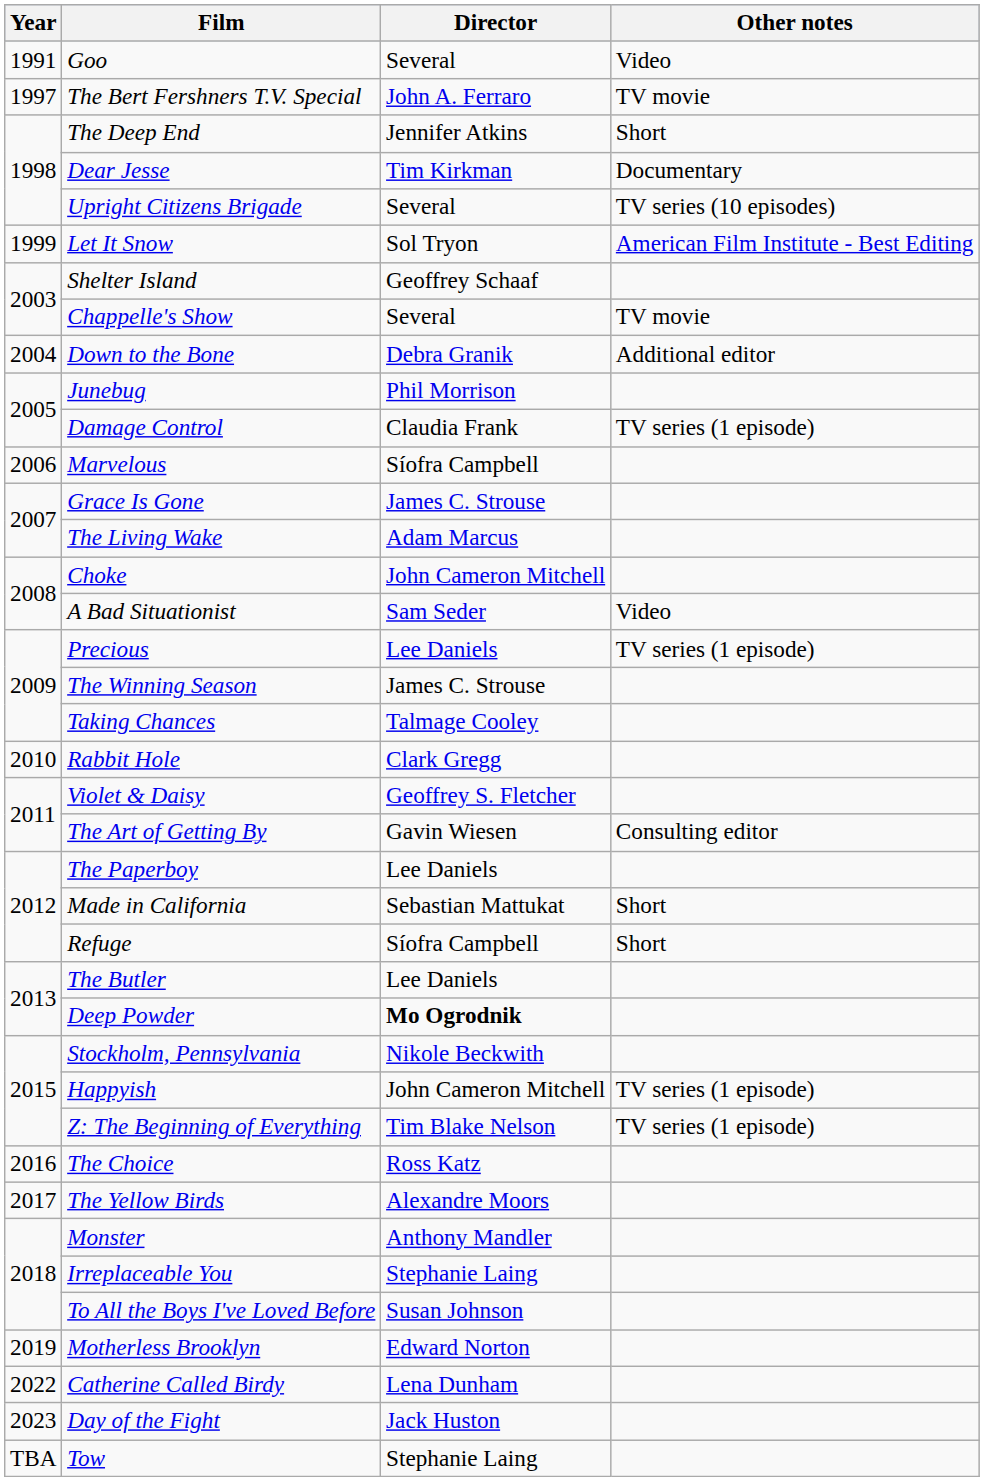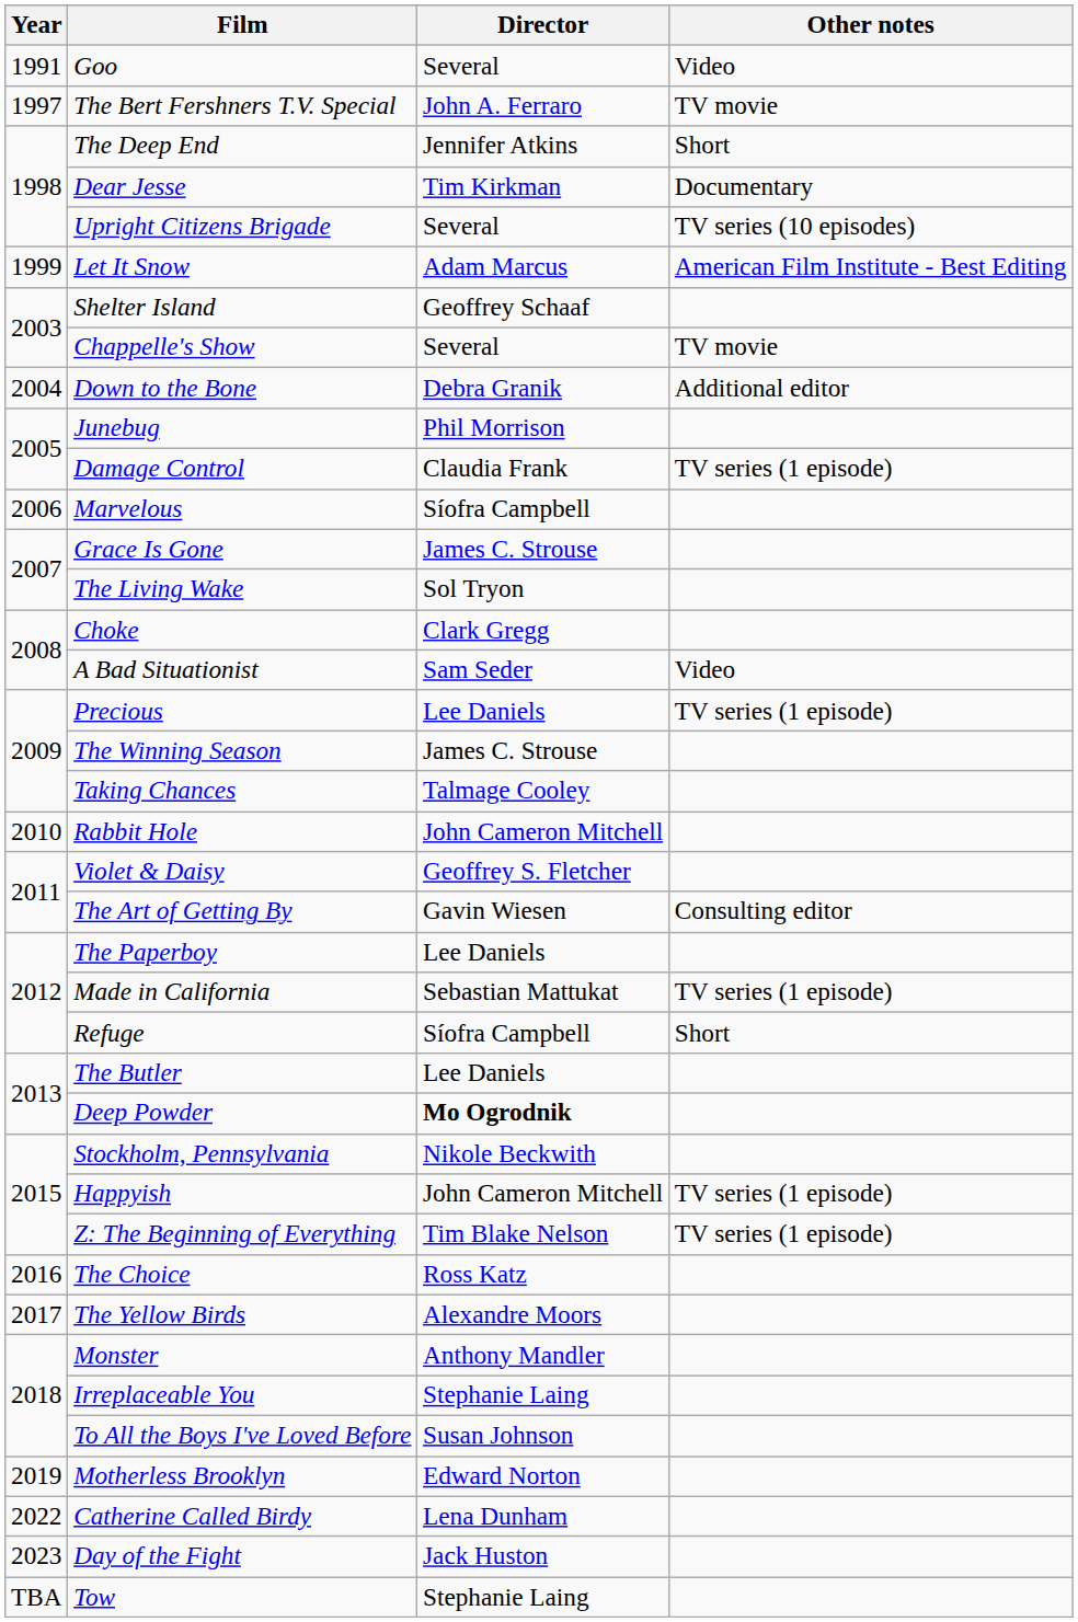 <table class="wikitable">
 <tr style="background:#b0c4de; text-align:center;">
 <th>Year</th>
 <th>Film</th>
 <th>Director</th>
 <th>Other notes</th>
 </tr>
 <tr>
 <td>1991</td>
 <td><em>Goo</em></td>
 <td>Several</td>
 <td>Video</td>
 </tr>
 <tr>
 <td>1997</td>
 <td><em>The Bert Fershners T.V. Special</em></td>
 <td><a href='#'>John A. Ferraro</a></td>
 <td>TV movie</td>
 </tr>
 <tr>
 <td rowspan=3>1998</td>
 <td><em>The Deep End</em></td>
 <td>Jennifer Atkins</td>
 <td>Short</td>
 </tr>
 <tr>
 <td><em><a href='#'>Dear Jesse</a></em></td>
 <td><a href='#'>Tim Kirkman</a></td>
 <td>Documentary</td>
 </tr>
 <tr>
 <td><em><a href='#'>Upright Citizens Brigade</a></em></td>
 <td>Several</td>
 <td>TV series (10 episodes)</td>
 </tr>
 <tr>
 <td>1999</td>
 <td><em><a href='#'>Let It Snow</a></em></td>
-<td>Sol Tryon</td>
+<td><a href='#'>Adam Marcus</a></td>
 <td><a href='#'>American Film Institute - Best Editing</a></td>
 </tr>
 <tr>
 <td rowspan="2">2003</td>
 <td><em>Shelter Island</em></td>
 <td>Geoffrey Schaaf</td>
 <td></td>
 </tr>
 <tr>
 <td><em><a href='#'>Chappelle's Show</a></em></td>
 <td>Several</td>
 <td>TV movie</td>
 </tr>
 <tr>
 <td>2004</td>
 <td><em><a href='#'>Down to the Bone</a></em></td>
 <td><a href='#'>Debra Granik</a></td>
 <td>Additional editor</td>
 </tr>
 <tr>
 <td rowspan="2">2005</td>
 <td><em><a href='#'>Junebug</a></em></td>
 <td><a href='#'>Phil Morrison</a></td>
 <td></td>
 </tr>
 <tr>
 <td><em><a href='#'>Damage Control</a></em></td>
 <td>Claudia Frank</td>
 <td>TV series (1 episode)</td>
 </tr>
 <tr>
 <td>2006</td>
 <td><em><a href='#'>Marvelous</a></em></td>
 <td>Síofra Campbell</td>
 <td></td>
 </tr>
 <tr>
 <td rowspan="2">2007</td>
 <td><em><a href='#'>Grace Is Gone</a></em></td>
 <td><a href='#'>James C. Strouse</a></td>
 <td></td>
 </tr>
 <tr>
 <td><em><a href='#'>The Living Wake</a></em></td>
-<td><a href='#'>Adam Marcus</a></td>
+<td>Sol Tryon</td>
 <td></td>
 </tr>
 <tr>
 <td rowspan="2">2008</td>
 <td><em><a href='#'>Choke</a></em></td>
-<td><a href='#'>John Cameron Mitchell</a></td>
+<td><a href='#'>Clark Gregg</a></td>
 <td></td>
 </tr>
 <tr>
 <td><em>A Bad Situationist</em></td>
 <td><a href='#'>Sam Seder</a></td>
 <td>Video</td>
 </tr>
 <tr>
 <td rowspan="3">2009</td>
 <td><em><a href='#'>Precious</a></em></td>
 <td><a href='#'>Lee Daniels</a></td>
 <td>TV series (1 episode)</td>
 </tr>
 <tr>
 <td><em><a href='#'>The Winning Season</a></em></td>
 <td>James C. Strouse</td>
 <td></td>
 </tr>
 <tr>
 <td><em><a href='#'>Taking Chances</a></em></td>
 <td><a href='#'>Talmage Cooley</a></td>
 <td></td>
 </tr>
 <tr>
 <td>2010</td>
 <td><em><a href='#'>Rabbit Hole</a></em></td>
-<td><a href='#'>Clark Gregg</a></td>
+<td><a href='#'>John Cameron Mitchell</a></td>
 <td></td>
 </tr>
 <tr>
 <td rowspan="2">2011</td>
 <td><em><a href='#'>Violet & Daisy</a></em></td>
 <td><a href='#'>Geoffrey S. Fletcher</a></td>
 <td></td>
 </tr>
 <tr>
 <td><em><a href='#'>The Art of Getting By</a></em></td>
 <td>Gavin Wiesen</td>
 <td>Consulting editor</td>
 </tr>
 <tr>
 <td rowspan="3">2012</td>
 <td><em><a href='#'>The Paperboy</a></em></td>
 <td>Lee Daniels</td>
 <td></td>
 </tr>
 <tr>
 <td><em>Made in California</em></td>
 <td>Sebastian Mattukat</td>
-<td>Short</td>
+<td>TV series (1 episode)</td>
 </tr>
 <tr>
 <td><em>Refuge</em></td>
 <td>Síofra Campbell</td>
 <td>Short</td>
 </tr>
 <tr>
 <td rowspan="2">2013</td>
 <td><em><a href='#'>The Butler</a></em></td>
 <td>Lee Daniels</td>
 <td></td>
 </tr>
 <tr>
 <td><em><a href='#'>Deep Powder</a></em></td>
 <td><strong>Mo Ogrodnik</strong></td>
 <td></td>
 </tr>
 <tr>
 <td rowspan="3">2015</td>
 <td><em><a href='#'>Stockholm, Pennsylvania</a></em></td>
 <td><a href='#'>Nikole Beckwith</a></td>
 <td></td>
 </tr>
 <tr>
 <td><em><a href='#'>Happyish</a></em></td>
 <td>John Cameron Mitchell</td>
 <td>TV series (1 episode)</td>
 </tr>
 <tr>
 <td><em><a href='#'>Z: The Beginning of Everything</a></em></td>
 <td><a href='#'>Tim Blake Nelson</a></td>
 <td>TV series (1 episode)</td>
 </tr>
 <tr>
 <td>2016</td>
 <td><em><a href='#'>The Choice</a></em></td>
 <td><a href='#'>Ross Katz</a></td>
 <td></td>
 </tr>
 <tr>
 <td>2017</td>
 <td><em><a href='#'>The Yellow Birds</a></em></td>
 <td><a href='#'>Alexandre Moors</a></td>
 <td></td>
 </tr>
 <tr>
 <td rowspan="3">2018</td>
 <td><em><a href='#'>Monster</a></em></td>
 <td><a href='#'>Anthony Mandler</a></td>
 <td></td>
 </tr>
 <tr>
 <td><em><a href='#'>Irreplaceable You</a></em></td>
 <td><a href='#'>Stephanie Laing</a></td>
 <td></td>
 </tr>
 <tr>
 <td><em><a href='#'>To All the Boys I've Loved Before</a></em></td>
 <td><a href='#'>Susan Johnson</a></td>
 <td></td>
 </tr>
 <tr>
 <td>2019</td>
 <td><em><a href='#'>Motherless Brooklyn</a></em></td>
 <td><a href='#'>Edward Norton</a></td>
 <td></td>
 </tr>
 <tr>
 <td>2022</td>
 <td><em><a href='#'>Catherine Called Birdy</a></em></td>
 <td><a href='#'>Lena Dunham</a></td>
 <td></td>
 </tr>
 <tr>
 <td>2023</td>
 <td><em><a href='#'>Day of the Fight</a></em></td>
 <td><a href='#'>Jack Huston</a></td>
 <td></td>
 </tr>
 <tr>
 <td>TBA</td>
 <td><em><a href='#'>Tow</a></em></td>
 <td>Stephanie Laing</td>
 <td></td>
 </tr>
 </table>
